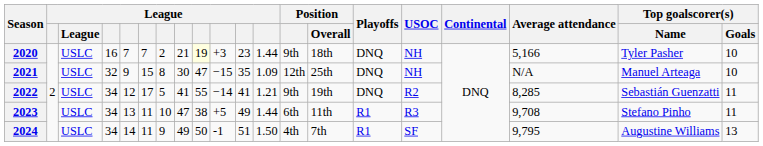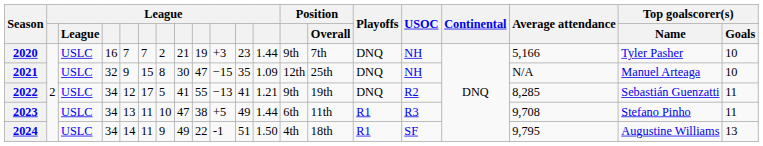 <table class="wikitable plainrowheaders">
 <tr style="background:#f0f6ff;">
 <th scope="col" rowspan=2>Season</th>
 <th scope="colgroup" colspan=11>League</th>
 <th scope="colgroup" colspan=2>Position</th>
 <th scope="col" rowspan=2>Playoffs</th>
 <th scope="col" rowspan=2><a href='#'>USOC</a></th>
 <th scope="colgroup" rowspan=2 colspan=2><a href='#'>Continental</a></th>
 <th scope="col" rowspan=2>Average attendance</th>
 <th scope="colgroup" colspan=2>Top goalscorer(s)</th>
 </tr>
 <tr>
 <th scope="col"></th>
 <th scope="col">League</th>
 <th scope="col"></th>
 <th scope="col"></th>
 <th scope="col"></th>
 <th scope="col"></th>
 <th scope="col"></th>
 <th scope="col"></th>
 <th scope="col"></th>
 <th scope="col"></th>
 <th scope="col"></th>
 <th scope="col"></th>
 <th scope="col">Overall</th>
 <th scope="col">Name</th>
 <th scope="col">Goals</th>
 </tr>
 <tr>
 <th scope="row"><a href='#'>2020</a></th>
 <td rowspan=5 align=center>2</td>
 <td><a href='#'>USLC</a></td>
 <td>16</td>
 <td>7</td>
 <td>7</td>
 <td>2</td>
 <td>21</td>
-<td style="background: lightyellow;">19</td>
+<td>19</td>
 <td>+3</td>
 <td>23</td>
 <td>1.44</td>
 <td>9th</td>
-<td>18th</td>
+<td>7th</td>
 <td>DNQ</td>
 <td><a href='#'>NH</a></td>
 <td rowspan=5 colspan=2 align=center>DNQ</td>
 <td>5,166</td>
 <td align=left> <a href='#'>Tyler Pasher</a></td>
 <td>10</td>
 </tr>
 <tr>
 <th scope="row"><a href='#'>2021</a></th>
 <td><a href='#'>USLC</a></td>
 <td>32</td>
 <td>9</td>
 <td>15</td>
 <td>8</td>
 <td>30</td>
 <td>47</td>
 <td>−15</td>
 <td>35</td>
 <td>1.09</td>
 <td>12th</td>
 <td>25th</td>
 <td>DNQ</td>
 <td><a href='#'>NH</a></td>
 <td>N/A</td>
 <td align=left> <a href='#'>Manuel Arteaga</a></td>
 <td>10</td>
 </tr>
 <tr>
 <th scope="row"><a href='#'>2022</a></th>
 <td><a href='#'>USLC</a></td>
 <td>34</td>
 <td>12</td>
 <td>17</td>
 <td>5</td>
 <td>41</td>
 <td>55</td>
-<td>−14</td>
+<td>−13</td>
 <td>41</td>
 <td>1.21</td>
 <td>9th</td>
 <td>19th</td>
 <td>DNQ</td>
 <td><a href='#'>R2</a></td>
 <td>8,285</td>
 <td align=left> <a href='#'>Sebastián Guenzatti</a></td>
 <td>11</td>
 </tr>
 <tr>
 <th scope="row"><a href='#'>2023</a></th>
 <td><a href='#'>USLC</a></td>
 <td>34</td>
 <td>13</td>
 <td>11</td>
 <td>10</td>
 <td>47</td>
 <td>38</td>
 <td>+5</td>
 <td>49</td>
 <td>1.44</td>
 <td>6th</td>
 <td>11th</td>
 <td><a href='#'>R1</a></td>
 <td><a href='#'>R3</a></td>
 <td>9,708</td>
 <td align=left> <a href='#'>Stefano Pinho</a></td>
 <td>11</td>
 </tr>
 <tr>
 <th scope="row"><a href='#'>2024</a></th>
 <td><a href='#'>USLC</a></td>
 <td>34</td>
 <td>14</td>
 <td>11</td>
 <td>9</td>
 <td>49</td>
-<td>50</td>
+<td>22</td>
 <td>-1</td>
 <td>51</td>
 <td>1.50</td>
 <td>4th</td>
-<td>7th</td>
+<td>18th</td>
 <td><a href='#'>R1</a></td>
 <td><a href='#'>SF</a></td>
 <td>9,795</td>
 <td align=left> <a href='#'>Augustine Williams</a></td>
 <td>13</td>
 </tr>
 </table>
